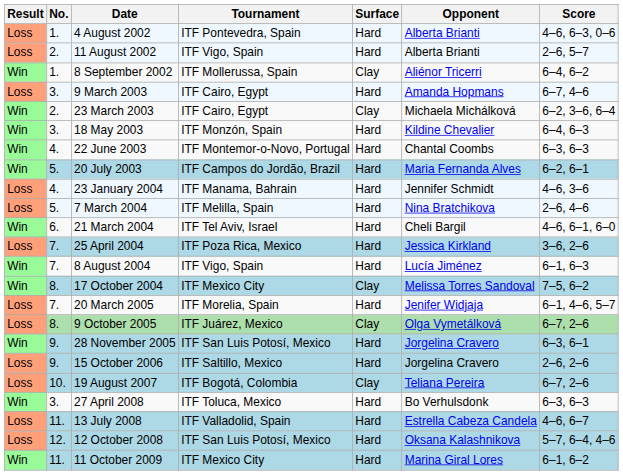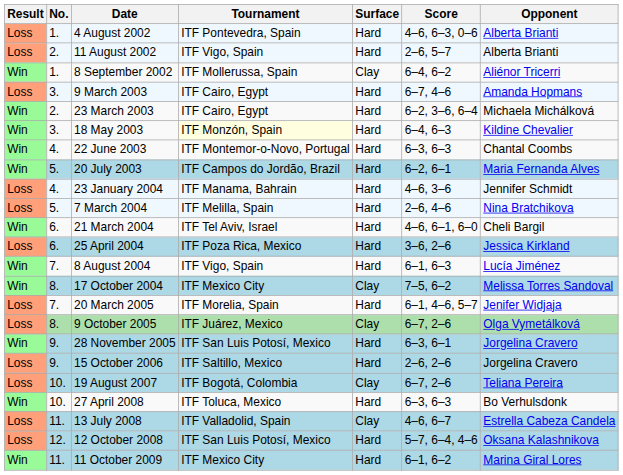 <table class="sortable wikitable" style="font-size:97%;">
 <tr>
 <th>Result</th>
 <th>No.</th>
 <th>Date</th>
 <th>Tournament</th>
 <th>Surface</th>
+<th class="unsortable">Score</th>
 <th>Opponent</th>
-<th class="unsortable">Score</th>
 </tr>
 <tr style="background:#f0f8ff;">
 <td bgcolor="FFA07A">Loss</td>
 <td>1.</td>
 <td>4 August 2002</td>
 <td>ITF Pontevedra, Spain</td>
 <td>Hard</td>
+<td>4–6, 6–3, 0–6</td>
 <td> <a href='#'>Alberta Brianti</a></td>
-<td>4–6, 6–3, 0–6</td>
 </tr>
 <tr style="background:#f0f8ff;">
 <td bgcolor="FFA07A">Loss</td>
 <td>2.</td>
 <td>11 August 2002</td>
 <td>ITF Vigo, Spain</td>
 <td>Hard</td>
+<td>2–6, 5–7</td>
 <td> Alberta Brianti</td>
-<td>2–6, 5–7</td>
 </tr>
 <tr>
 <td bgcolor="98FB98">Win</td>
 <td>1.</td>
 <td>8 September 2002</td>
 <td>ITF Mollerussa, Spain</td>
 <td>Clay</td>
+<td>6–4, 6–2</td>
 <td> <a href='#'>Aliénor Tricerri</a></td>
-<td>6–4, 6–2</td>
 </tr>
 <tr style="background:#f0f8ff;">
 <td bgcolor="FFA07A">Loss</td>
 <td>3.</td>
 <td>9 March 2003</td>
 <td>ITF Cairo, Egypt</td>
 <td>Hard</td>
+<td>6–7, 4–6</td>
 <td> <a href='#'>Amanda Hopmans</a></td>
-<td>6–7, 4–6</td>
 </tr>
 <tr>
 <td bgcolor="98FB98">Win</td>
 <td>2.</td>
 <td>23 March 2003</td>
 <td>ITF Cairo, Egypt</td>
-<td>Clay</td>
+<td>Hard</td>
+<td>6–2, 3–6, 6–4</td>
 <td> Michaela Michálková</td>
-<td>6–2, 3–6, 6–4</td>
 </tr>
 <tr>
 <td bgcolor="98FB98">Win</td>
 <td>3.</td>
 <td>18 May 2003</td>
-<td>ITF Monzón, Spain</td>
+<td style="background: lightyellow;">ITF Monzón, Spain</td>
 <td>Hard</td>
+<td>6–4, 6–3</td>
 <td> <a href='#'>Kildine Chevalier</a></td>
-<td>6–4, 6–3</td>
 </tr>
 <tr>
 <td bgcolor="98FB98">Win</td>
 <td>4.</td>
 <td>22 June 2003</td>
 <td>ITF Montemor-o-Novo, Portugal</td>
 <td>Hard</td>
+<td>6–3, 6–3</td>
 <td> Chantal Coombs</td>
-<td>6–3, 6–3</td>
 </tr>
 <tr style="background:lightblue;">
 <td bgcolor="98FB98">Win</td>
 <td>5.</td>
 <td>20 July 2003</td>
 <td>ITF Campos do Jordão, Brazil</td>
 <td>Hard</td>
+<td>6–2, 6–1</td>
 <td> <a href='#'>Maria Fernanda Alves</a></td>
-<td>6–2, 6–1</td>
 </tr>
 <tr style="background:#f0f8ff;">
 <td bgcolor="FFA07A">Loss</td>
 <td>4.</td>
 <td>23 January 2004</td>
 <td>ITF Manama, Bahrain</td>
 <td>Hard</td>
+<td>4–6, 3–6</td>
 <td> Jennifer Schmidt</td>
-<td>4–6, 3–6</td>
 </tr>
 <tr style="background:#f0f8ff;">
 <td bgcolor="FFA07A">Loss</td>
 <td>5.</td>
 <td>7 March 2004</td>
 <td>ITF Melilla, Spain</td>
 <td>Hard</td>
+<td>2–6, 4–6</td>
 <td> <a href='#'>Nina Bratchikova</a></td>
-<td>2–6, 4–6</td>
 </tr>
 <tr>
 <td bgcolor="98FB98">Win</td>
 <td>6.</td>
 <td>21 March 2004</td>
 <td>ITF Tel Aviv, Israel</td>
 <td>Hard</td>
+<td>4–6, 6–1, 6–0</td>
 <td> Cheli Bargil</td>
-<td>4–6, 6–1, 6–0</td>
 </tr>
 <tr style="background:lightblue;">
 <td bgcolor="FFA07A">Loss</td>
-<td>7.</td>
+<td>6.</td>
 <td>25 April 2004</td>
 <td>ITF Poza Rica, Mexico</td>
 <td>Hard</td>
+<td>3–6, 2–6</td>
 <td> <a href='#'>Jessica Kirkland</a></td>
-<td>3–6, 2–6</td>
 </tr>
 <tr>
 <td bgcolor="98FB98">Win</td>
 <td>7.</td>
 <td>8 August 2004</td>
 <td>ITF Vigo, Spain</td>
 <td>Hard</td>
+<td>6–1, 6–3</td>
 <td> <a href='#'>Lucía Jiménez</a></td>
-<td>6–1, 6–3</td>
 </tr>
 <tr style="background:lightblue;">
 <td bgcolor="98FB98">Win</td>
 <td>8.</td>
 <td>17 October 2004</td>
 <td>ITF Mexico City</td>
 <td>Clay</td>
+<td>7–5, 6–2</td>
 <td> <a href='#'>Melissa Torres Sandoval</a></td>
-<td>7–5, 6–2</td>
 </tr>
 <tr>
 <td bgcolor="FFA07A">Loss</td>
 <td>7.</td>
 <td>20 March 2005</td>
 <td>ITF Morelia, Spain</td>
 <td>Hard</td>
+<td>6–1, 4–6, 5–7</td>
 <td> <a href='#'>Jenifer Widjaja</a></td>
-<td>6–1, 4–6, 5–7</td>
 </tr>
 <tr style="background:#addfad;">
 <td bgcolor="FFA07A">Loss</td>
 <td>8.</td>
 <td>9 October 2005</td>
 <td>ITF Juárez, Mexico</td>
 <td>Clay</td>
+<td>6–7, 2–6</td>
 <td> <a href='#'>Olga Vymetálková</a></td>
-<td>6–7, 2–6</td>
 </tr>
 <tr style="background:lightblue;">
 <td bgcolor="98FB98">Win</td>
 <td>9.</td>
 <td>28 November 2005</td>
 <td>ITF San Luis Potosí, Mexico</td>
 <td>Hard</td>
+<td>6–3, 6–1</td>
 <td> <a href='#'>Jorgelina Cravero</a></td>
-<td>6–3, 6–1</td>
 </tr>
 <tr style="background:lightblue;">
 <td bgcolor="FFA07A">Loss</td>
 <td>9.</td>
 <td>15 October 2006</td>
 <td>ITF Saltillo, Mexico</td>
 <td>Hard</td>
+<td>2–6, 2–6</td>
 <td> Jorgelina Cravero</td>
-<td>2–6, 2–6</td>
 </tr>
 <tr style="background:lightblue;">
 <td bgcolor="FFA07A">Loss</td>
 <td>10.</td>
 <td>19 August 2007</td>
 <td>ITF Bogotá, Colombia</td>
 <td>Clay</td>
+<td>6–7, 2–6</td>
 <td> <a href='#'>Teliana Pereira</a></td>
-<td>6–7, 2–6</td>
 </tr>
 <tr>
 <td bgcolor="98FB98">Win</td>
-<td>3.</td>
+<td>10.</td>
 <td>27 April 2008</td>
 <td>ITF Toluca, Mexico</td>
 <td>Hard</td>
+<td>6–3, 6–3</td>
 <td> Bo Verhulsdonk</td>
-<td>6–3, 6–3</td>
 </tr>
 <tr style="background:lightblue;">
 <td bgcolor="FFA07A">Loss</td>
 <td>11.</td>
 <td>13 July 2008</td>
 <td>ITF Valladolid, Spain</td>
-<td>Hard</td>
+<td>Clay</td>
+<td>4–6, 6–7</td>
 <td> <a href='#'>Estrella Cabeza Candela</a></td>
-<td>4–6, 6–7</td>
 </tr>
 <tr style="background:lightblue;">
 <td bgcolor="FFA07A">Loss</td>
 <td>12.</td>
 <td>12 October 2008</td>
 <td>ITF San Luis Potosí, Mexico</td>
 <td>Hard</td>
+<td>5–7, 6–4, 4–6</td>
 <td> <a href='#'>Oksana Kalashnikova</a></td>
-<td>5–7, 6–4, 4–6</td>
 </tr>
 <tr style="background:lightblue;">
 <td bgcolor="98FB98">Win</td>
 <td>11.</td>
 <td>11 October 2009</td>
 <td>ITF Mexico City</td>
 <td>Hard</td>
+<td>6–1, 6–2</td>
 <td> <a href='#'>Marina Giral Lores</a></td>
-<td>6–1, 6–2</td>
 </tr>
 </table>
